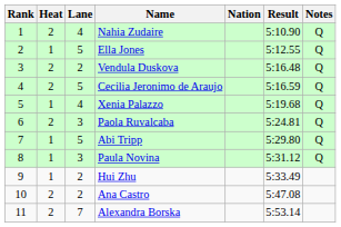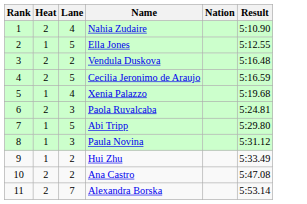 <table class="wikitable sortable" style="text-align:center">
 <tr>
 <th>Rank</th>
 <th>Heat</th>
 <th>Lane</th>
 <th>Name</th>
 <th>Nation</th>
 <th>Result</th>
-<th>Notes</th>
 </tr>
 <tr bgcolor=ccffcc>
 <td>1</td>
 <td>2</td>
 <td>4</td>
 <td align="left"><a href='#'>Nahia Zudaire</a></td>
 <td align="left"></td>
 <td>5:10.90</td>
-<td>Q</td>
 </tr>
 <tr bgcolor=ccffcc>
 <td>2</td>
 <td>1</td>
 <td>5</td>
 <td align="left"><a href='#'>Ella Jones</a></td>
 <td align="left"></td>
 <td>5:12.55</td>
-<td>Q</td>
 </tr>
 <tr bgcolor=ccffcc>
 <td>3</td>
 <td>2</td>
 <td>2</td>
 <td align="left"><a href='#'>Vendula Duskova</a></td>
 <td align="left"></td>
 <td>5:16.48</td>
-<td>Q</td>
 </tr>
 <tr bgcolor=ccffcc>
 <td>4</td>
 <td>2</td>
 <td>5</td>
 <td align="left"><a href='#'>Cecilia Jeronimo de Araujo</a></td>
 <td align="left"></td>
 <td>5:16.59</td>
-<td>Q</td>
 </tr>
 <tr bgcolor=ccffcc>
 <td>5</td>
 <td>1</td>
 <td>4</td>
 <td align="left"><a href='#'>Xenia Palazzo</a></td>
 <td align="left"></td>
 <td>5:19.68</td>
-<td>Q</td>
 </tr>
 <tr bgcolor=ccffcc>
 <td>6</td>
 <td>2</td>
 <td>3</td>
 <td align="left"><a href='#'>Paola Ruvalcaba</a></td>
 <td align="left"></td>
 <td>5:24.81</td>
-<td>Q</td>
 </tr>
 <tr bgcolor=ccffcc>
 <td>7</td>
 <td>1</td>
 <td>5</td>
 <td align="left"><a href='#'>Abi Tripp</a></td>
 <td align="left"></td>
 <td>5:29.80</td>
-<td>Q</td>
 </tr>
 <tr bgcolor=ccffcc>
 <td>8</td>
 <td>1</td>
 <td>3</td>
 <td align="left"><a href='#'>Paula Novina</a></td>
 <td align="left"></td>
 <td>5:31.12</td>
-<td>Q</td>
 </tr>
 <tr>
 <td>9</td>
 <td>1</td>
 <td>2</td>
 <td align="left"><a href='#'>Hui Zhu</a></td>
 <td align="left"></td>
 <td>5:33.49</td>
-<td></td>
 </tr>
 <tr>
 <td>10</td>
 <td>2</td>
 <td>2</td>
 <td align="left"><a href='#'>Ana Castro</a></td>
 <td align=left></td>
 <td>5:47.08</td>
-<td></td>
 </tr>
 <tr>
 <td>11</td>
 <td>2</td>
 <td>7</td>
 <td align="left"><a href='#'>Alexandra Borska</a></td>
 <td align=left></td>
 <td>5:53.14</td>
-<td></td>
 </tr>
 </table>
